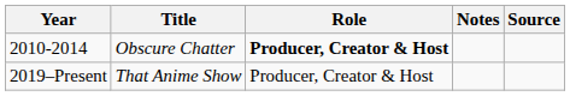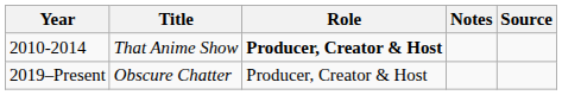 <table class="wikitable sortable plainrowheaders">
 <tr>
 <th>Year</th>
 <th>Title</th>
 <th>Role</th>
 <th class="unsortable">Notes</th>
 <th class="unsortable">Source</th>
 </tr>
 <tr>
 <td>2010-2014</td>
-<td><em>Obscure Chatter</em></td>
+<td><em>That Anime Show</em></td>
 <td><strong>Producer, Creator & Host</strong></td>
 <td></td>
 <td></td>
 </tr>
 <tr>
 <td>2019–Present</td>
-<td><em>That Anime Show</em></td>
+<td><em>Obscure Chatter</em></td>
 <td>Producer, Creator & Host</td>
 <td></td>
 <td></td>
 </tr>
 </table>
